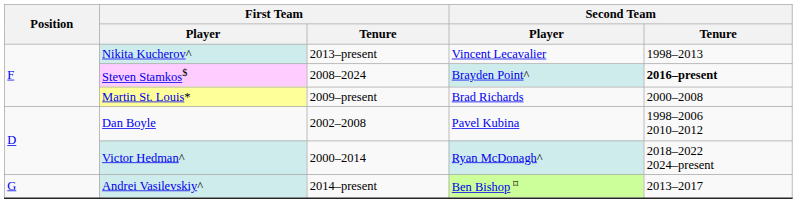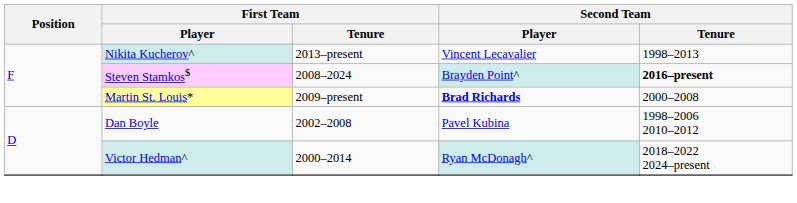 <table class="wikitable" style="width:80%">
 <tr>
 <th rowspan=2>Position</th>
 <th colspan=2>First Team</th>
 <th colspan=2>Second Team</th>
 </tr>
 <tr>
 <th>Player</th>
 <th>Tenure</th>
 <th>Player</th>
 <th>Tenure</th>
 </tr>
 <tr>
 <td rowspan="3"><a href='#'>F</a></td>
 <td bgcolor="#CFECEC"><a href='#'>Nikita Kucherov</a>^</td>
 <td>2013–present</td>
 <td><a href='#'>Vincent Lecavalier</a></td>
 <td>1998–2013</td>
 </tr>
 <tr>
 <td bgcolor="#FFCCFF"><a href='#'>Steven Stamkos</a><sup>$</sup></td>
 <td>2008–2024</td>
 <td bgcolor="#CFECEC"><a href='#'>Brayden Point</a>^</td>
 <td><strong>2016–present</strong></td>
 </tr>
 <tr>
 <td bgcolor="#FFFF99"><a href='#'>Martin St. Louis</a>*</td>
 <td>2009–present</td>
-<td><a href='#'>Brad Richards</a></td>
+<td><strong><a href='#'>Brad Richards</a></strong></td>
 <td>2000–2008</td>
 </tr>
 <tr>
 <td rowspan="2"><a href='#'>D</a></td>
 <td><a href='#'>Dan Boyle</a></td>
 <td>2002–2008</td>
 <td><a href='#'>Pavel Kubina</a></td>
 <td>1998–2006<br>2010–2012</td>
 </tr>
 <tr>
 <td bgcolor="#CFECEC"><a href='#'>Victor Hedman</a>^</td>
 <td>2000–2014</td>
 <td bgcolor="#CFECEC"><a href='#'>Ryan McDonagh</a>^</td>
 <td>2018–2022<br>2024–present</td>
 </tr>
-<tr>
-<td><a href='#'>G</a></td>
-<td bgcolor="#CFECEC"><a href='#'>Andrei Vasilevskiy</a>^</td>
-<td>2014–present</td>
-<td bgcolor="#CCFF99"><a href='#'>Ben Bishop</a><sup> ⌑</sup></td>
-<td>2013–2017</td>
-</tr>
 <tr style="border-top:2px solid black">
 </tr>
 </table>
